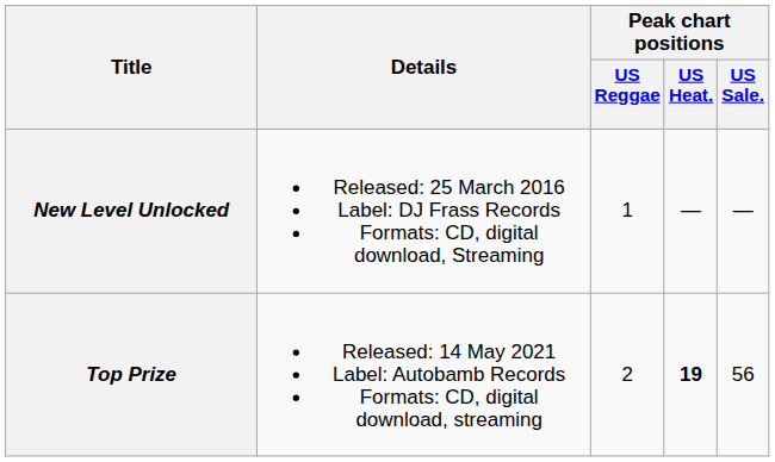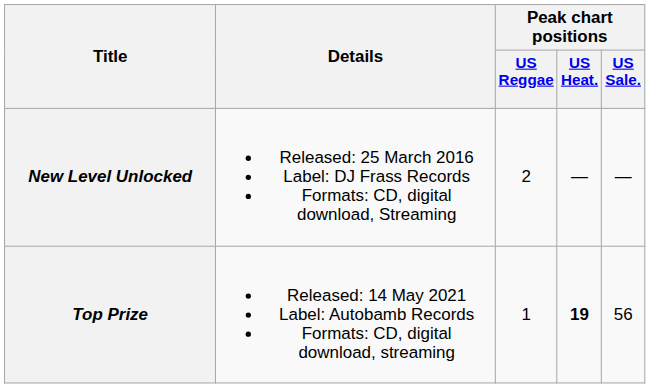 <table class="wikitable plainrowheaders" style="text-align:center;">
 <tr>
 <th scope="col" rowspan="2" style="width:12em;">Title</th>
 <th scope="col" rowspan="2" style="width:16em;">Details</th>
 <th scope="col" colspan="3">Peak chart positions</th>
 </tr>
 <tr>
 <th scope="col" style="width:2.2em;font-size:90%;"><a href='#'>US Reggae</a><br><br></th>
 <th scope="col" style="width:2.2em;font-size:90%;"><a href='#'>US Heat.</a><br><br></th>
 <th scope="col" style="width:2.2em;font-size:90%;"><a href='#'>US Sale.</a><br><br></th>
 </tr>
 <tr>
 <th scope="row"><em>New Level Unlocked</em></th>
 <td><br><ul><li>Released: 25 March 2016</li><li>Label: DJ Frass Records</li><li>Formats: CD, digital download, Streaming</li></ul></td>
-<td>1</td>
+<td>2</td>
 <td>—</td>
 <td>—</td>
 </tr>
 <tr>
 <th scope="row"><em>Top Prize </em></th>
 <td><br><ul><li>Released: 14 May 2021</li><li>Label: Autobamb Records</li><li>Formats: CD, digital download, streaming</li></ul></td>
-<td>2</td>
+<td>1</td>
 <td><strong>19</strong></td>
 <td>56</td>
 </tr>
 </table>
